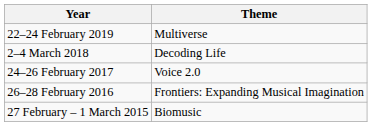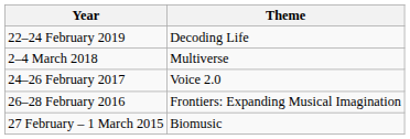 <table class="wikitable">
 <tr>
 <th>Year</th>
 <th>Theme</th>
 </tr>
 <tr>
 <td>22–24 February 2019</td>
-<td>Multiverse</td>
+<td>Decoding Life</td>
 </tr>
 <tr>
 <td>2–4 March 2018</td>
-<td>Decoding Life</td>
+<td>Multiverse</td>
 </tr>
 <tr>
 <td>24–26 February 2017</td>
 <td>Voice 2.0</td>
 </tr>
 <tr>
 <td>26–28 February 2016</td>
 <td>Frontiers: Expanding Musical Imagination</td>
 </tr>
 <tr>
 <td>27 February – 1 March 2015</td>
 <td>Biomusic</td>
 </tr>
 </table>
